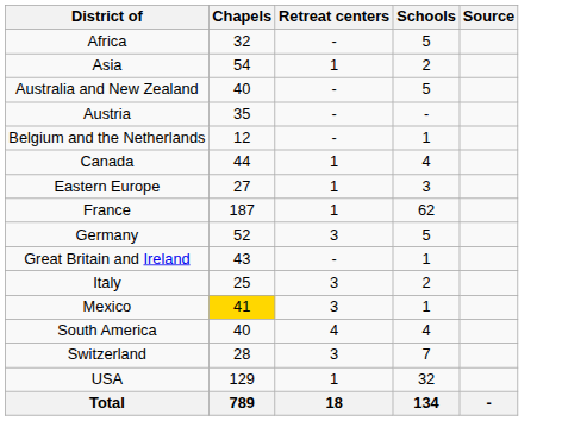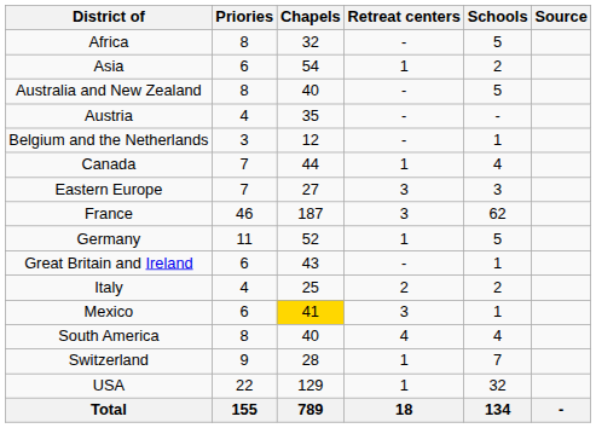 <table class="wikitable sortable" style="text-align: center;">
 <tr>
 <th>District of</th>
+<th>Priories</th>
 <th>Chapels</th>
 <th>Retreat centers</th>
 <th>Schools</th>
 <th>Source</th>
 </tr>
 <tr>
 <td>Africa</td>
+<td>8</td>
 <td>32</td>
 <td>-</td>
 <td>5</td>
 <td></td>
 </tr>
 <tr>
 <td>Asia</td>
+<td>6</td>
 <td>54</td>
 <td>1</td>
 <td>2</td>
 <td></td>
 </tr>
 <tr>
 <td>Australia and New Zealand</td>
+<td>8</td>
 <td>40</td>
 <td>-</td>
 <td>5</td>
 <td></td>
 </tr>
 <tr>
 <td>Austria</td>
+<td>4</td>
 <td>35</td>
 <td>-</td>
 <td>-</td>
 <td></td>
 </tr>
 <tr>
 <td>Belgium and the Netherlands</td>
+<td>3</td>
 <td>12</td>
 <td>-</td>
 <td>1</td>
 <td></td>
 </tr>
 <tr>
 <td>Canada</td>
+<td>7</td>
 <td>44</td>
 <td>1</td>
 <td>4</td>
 <td></td>
 </tr>
 <tr>
 <td>Eastern Europe</td>
+<td>7</td>
 <td>27</td>
-<td>1</td>
+<td>3</td>
 <td>3</td>
 <td></td>
 </tr>
 <tr>
 <td>France</td>
+<td>46</td>
 <td>187</td>
-<td>1</td>
+<td>3</td>
 <td>62</td>
 <td></td>
 </tr>
 <tr>
 <td>Germany</td>
+<td>11</td>
 <td>52</td>
-<td>3</td>
+<td>1</td>
 <td>5</td>
 <td></td>
 </tr>
 <tr>
 <td>Great Britain and <a href='#'>Ireland</a></td>
+<td>6</td>
 <td>43</td>
 <td>-</td>
 <td>1</td>
 <td></td>
 </tr>
 <tr>
 <td>Italy</td>
+<td>4</td>
 <td>25</td>
-<td>3</td>
+<td>2</td>
 <td>2</td>
 <td></td>
 </tr>
 <tr>
 <td>Mexico</td>
+<td>6</td>
 <td style="background: gold;">41</td>
 <td>3</td>
 <td>1</td>
 <td></td>
 </tr>
 <tr>
 <td>South America</td>
+<td>8</td>
 <td>40</td>
 <td>4</td>
 <td>4</td>
 <td></td>
 </tr>
 <tr>
 <td>Switzerland</td>
+<td>9</td>
 <td>28</td>
-<td>3</td>
+<td>1</td>
 <td>7</td>
 <td></td>
 </tr>
 <tr>
 <td>USA</td>
+<td>22</td>
 <td>129</td>
 <td>1</td>
 <td>32</td>
 <td></td>
 </tr>
 <tr>
 <th>Total</th>
+<th>155</th>
 <th>789</th>
 <th>18</th>
 <th>134</th>
 <th>-</th>
 </tr>
 </table>
